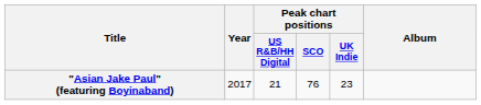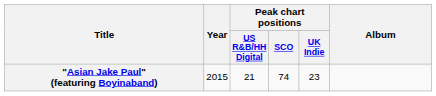 <table class="wikitable plainrowheaders" style="text-align:center;">
 <tr>
 <th scope="col" rowspan="2" style="width:20em;">Title</th>
 <th scope="col" rowspan="2" style="width:1em;">Year</th>
 <th scope="col" colspan="3" style="width:1em;">Peak chart positions</th>
 <th scope="col" rowspan="2" style="width:10em;">Album</th>
 </tr>
 <tr>
 <th scope="col" style="width:3em;font-size:90%;"><a href='#'>US R&B/HH Digital</a><br></th>
 <th scope="col" style="width:3em;font-size:90%;"><a href='#'>SCO</a><br></th>
 <th scope="col" style="width:3em;font-size:90%;"><a href='#'>UK Indie</a><br></th>
 </tr>
 <tr>
 <th scope="row">"<a href='#'>Asian Jake Paul</a>"<br><span>(featuring <a href='#'>Boyinaband</a>)</span></th>
-<td>2017</td>
+<td>2015</td>
 <td>21</td>
-<td>76</td>
+<td>74</td>
 <td>23</td>
 <td></td>
 </tr>
 </table>
